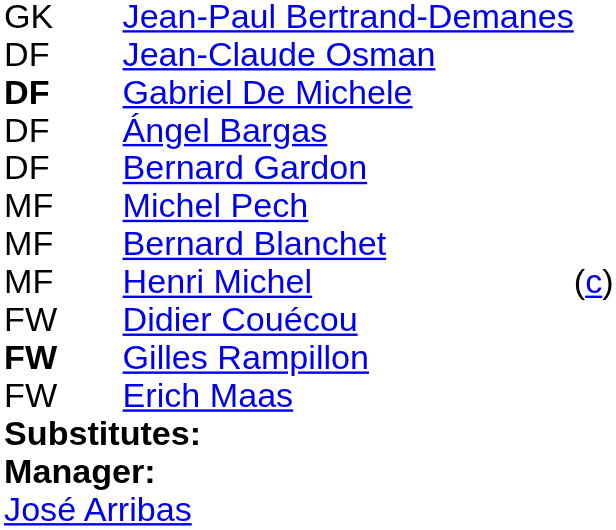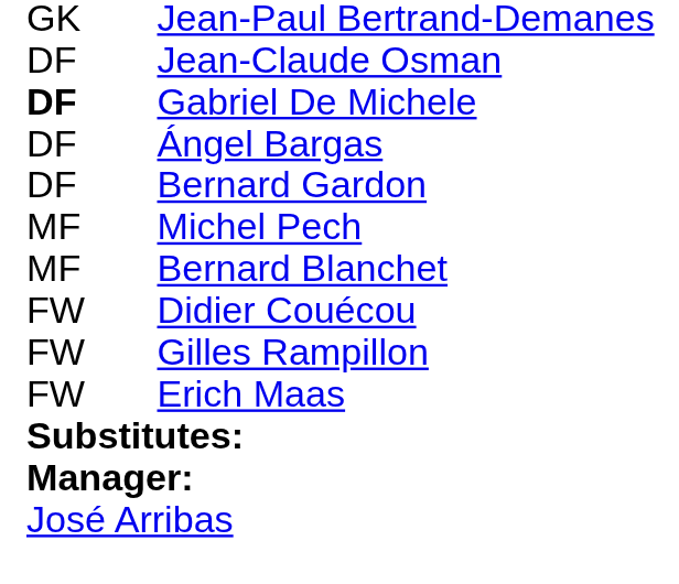 <table style="font-size: 90%" cellspacing="0" cellpadding="0" align=center>
 <tr>
 <td colspan=4></td>
 </tr>
 <tr>
 <th width=25></th>
 <th width=25></th>
 </tr>
 <tr>
 <td>GK</td>
 <td><strong> </strong></td>
 <td> <a href='#'>Jean-Paul Bertrand-Demanes</a></td>
 </tr>
 <tr>
 <td>DF</td>
 <td><strong> </strong></td>
 <td> <a href='#'>Jean-Claude Osman</a></td>
 </tr>
 <tr>
 <td><strong>DF</strong></td>
 <td><strong> </strong></td>
 <td> <a href='#'>Gabriel De Michele</a></td>
 </tr>
 <tr>
 <td>DF</td>
 <td><strong> </strong></td>
 <td> <a href='#'>Ángel Bargas</a></td>
 </tr>
 <tr>
 <td>DF</td>
 <td><strong> </strong></td>
 <td> <a href='#'>Bernard Gardon</a></td>
 </tr>
 <tr>
 <td>MF</td>
 <td><strong> </strong></td>
 <td> <a href='#'>Michel Pech</a></td>
 </tr>
 <tr>
 <td>MF</td>
 <td><strong> </strong></td>
 <td> <a href='#'>Bernard Blanchet</a></td>
 </tr>
 <tr>
-<td>MF</td>
-<td><strong> </strong></td>
-<td> <a href='#'>Henri Michel</a></td>
-<td>(<a href='#'>c</a>)</td>
-</tr>
-<tr>
 <td>FW</td>
 <td><strong> </strong></td>
 <td> <a href='#'>Didier Couécou</a></td>
 </tr>
 <tr>
-<td><strong>FW</strong></td>
+<td>FW</td>
 <td><strong> </strong></td>
 <td> <a href='#'>Gilles Rampillon</a></td>
 </tr>
 <tr>
 <td>FW</td>
 <td><strong> </strong></td>
 <td> <a href='#'>Erich Maas</a></td>
 </tr>
 <tr>
 <td colspan=3><strong>Substitutes:</strong></td>
 </tr>
 <tr>
 <td colspan=3><strong>Manager:</strong></td>
 </tr>
 <tr>
 <td colspan=4> <a href='#'>José Arribas</a></td>
 </tr>
 </table>
